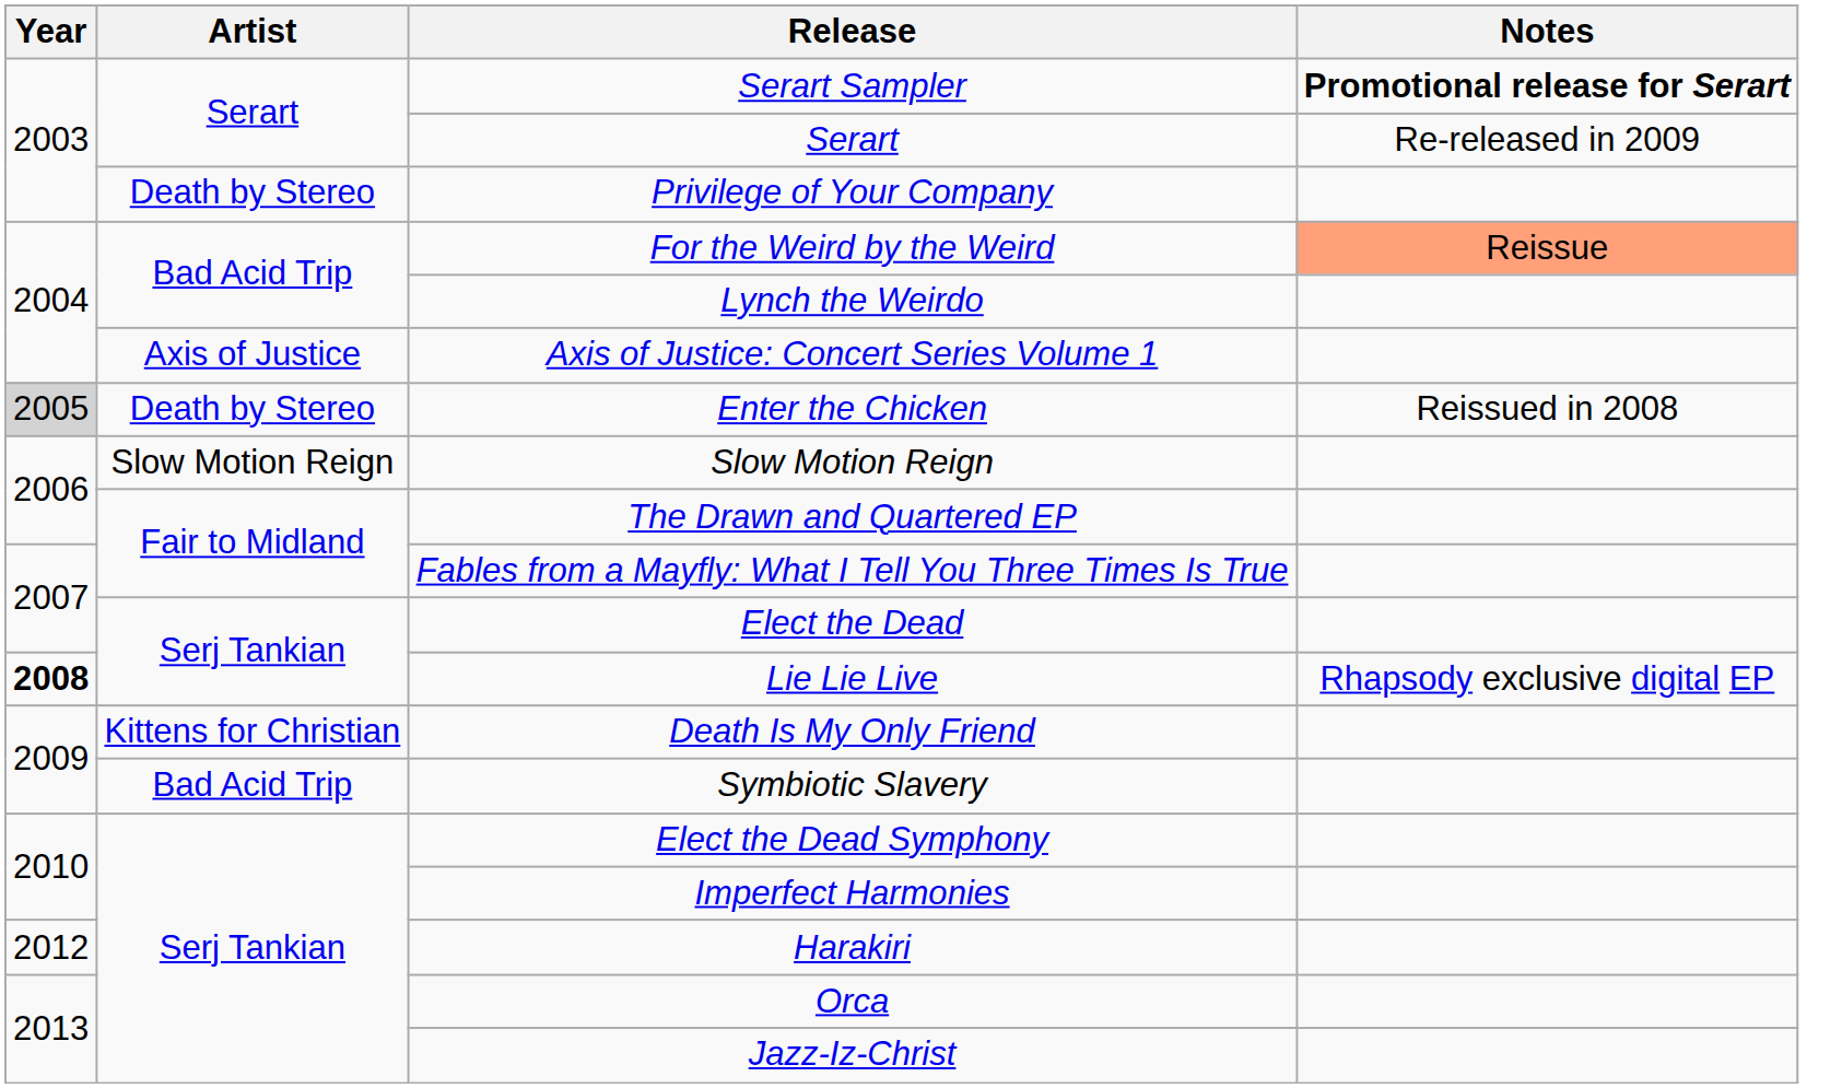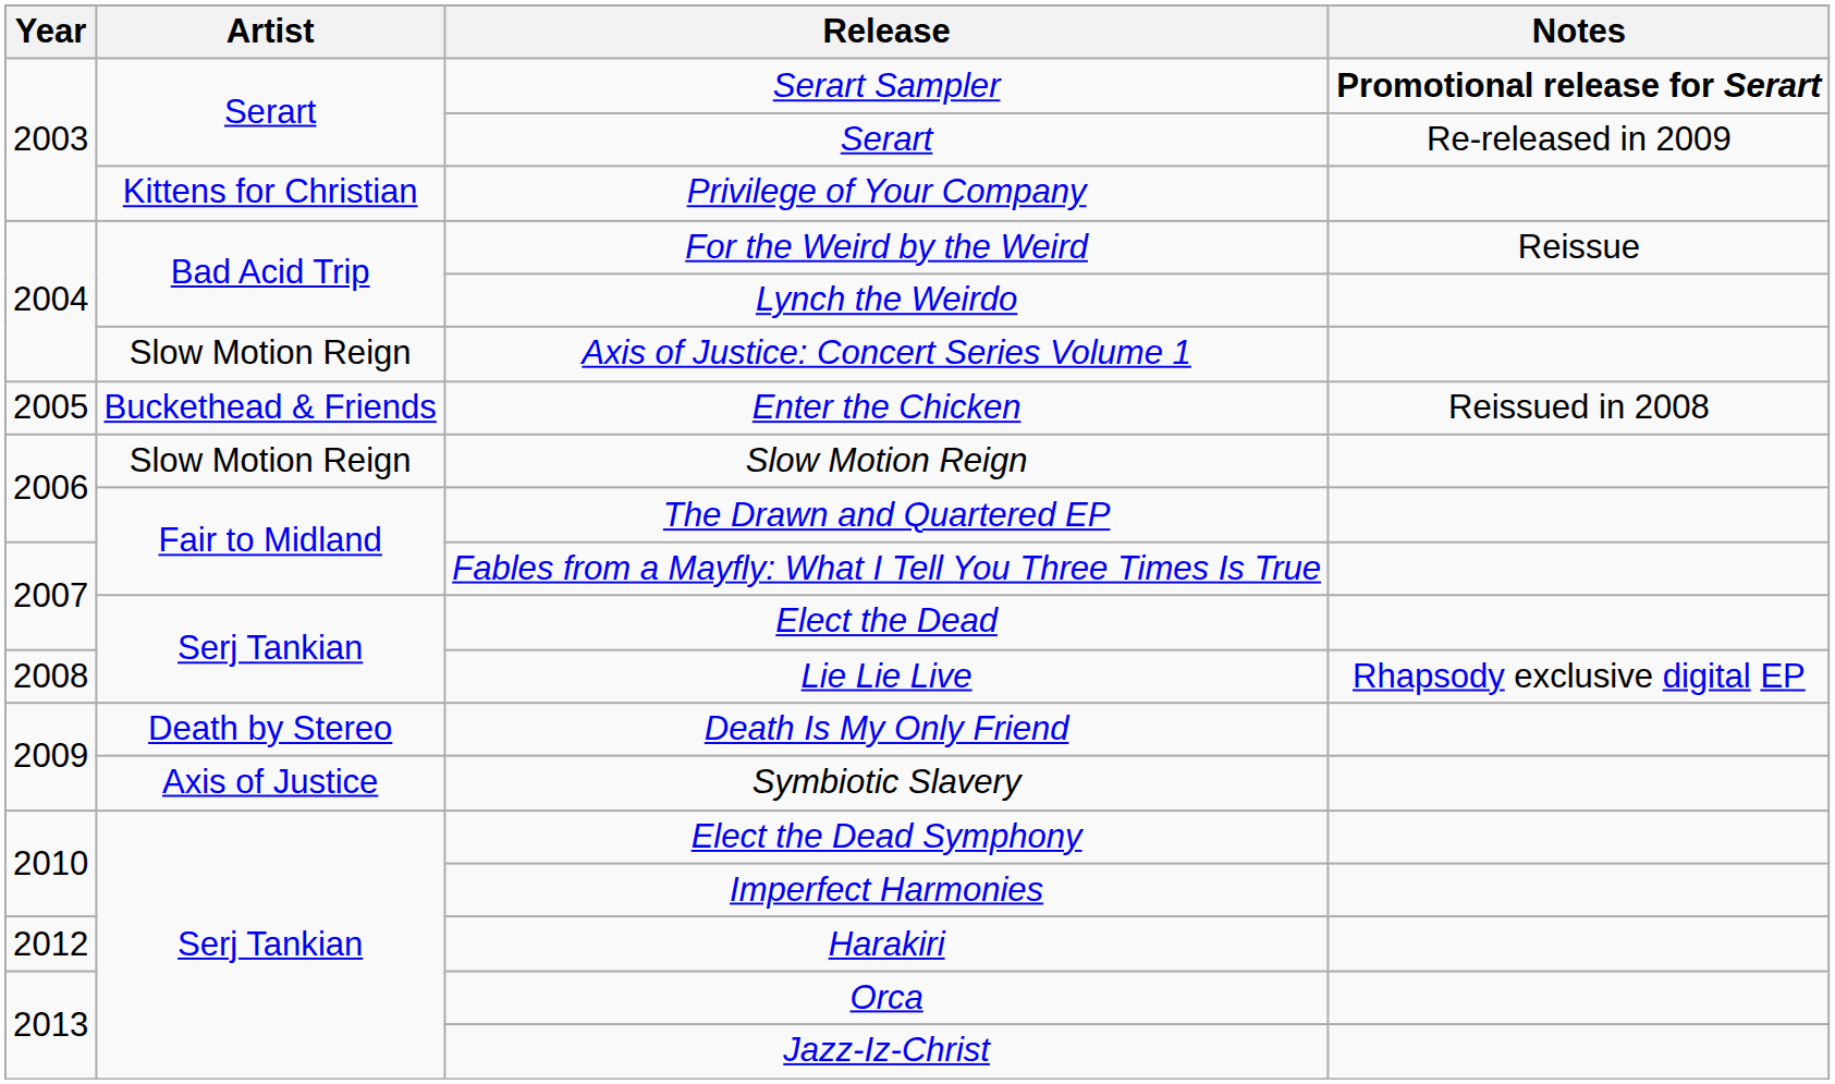 <table class="wikitable" style="text-align: center">
 <tr>
 <th>Year</th>
 <th>Artist</th>
 <th>Release</th>
 <th>Notes</th>
 </tr>
 <tr>
 <td rowspan="3">2003</td>
 <td rowspan="2"><a href='#'>Serart</a></td>
 <td><em><a href='#'>Serart Sampler</a></em></td>
 <td><strong>Promotional release for <em>Serart</em></strong></td>
 </tr>
 <tr>
 <td><em><a href='#'>Serart</a></em></td>
 <td>Re-released in 2009</td>
 </tr>
 <tr>
-<td><a href='#'>Death by Stereo</a></td>
+<td><a href='#'>Kittens for Christian</a></td>
 <td><em><a href='#'>Privilege of Your Company</a></em></td>
 <td></td>
 </tr>
 <tr>
 <td rowspan="3">2004</td>
 <td rowspan="2"><a href='#'>Bad Acid Trip</a></td>
 <td><em><a href='#'>For the Weird by the Weird</a></em></td>
-<td style="background: lightsalmon;">Reissue</td>
+<td>Reissue</td>
 </tr>
 <tr>
 <td><em><a href='#'>Lynch the Weirdo</a></em></td>
 <td></td>
 </tr>
 <tr>
-<td><a href='#'>Axis of Justice</a></td>
+<td>Slow Motion Reign</td>
 <td><em><a href='#'>Axis of Justice: Concert Series Volume 1</a></em></td>
 <td></td>
 </tr>
 <tr>
-<td style="background: lightgrey;">2005</td>
-<td><a href='#'>Death by Stereo</a></td>
+<td>2005</td>
+<td><a href='#'>Buckethead & Friends</a></td>
 <td><em><a href='#'>Enter the Chicken</a></em></td>
 <td>Reissued in 2008</td>
 </tr>
 <tr>
 <td rowspan="2">2006</td>
 <td>Slow Motion Reign</td>
 <td><em>Slow Motion Reign</em></td>
 <td></td>
 </tr>
 <tr>
 <td rowspan="2"><a href='#'>Fair to Midland</a></td>
 <td><em><a href='#'>The Drawn and Quartered EP</a></em></td>
 <td></td>
 </tr>
 <tr>
 <td rowspan="2">2007</td>
 <td><em><a href='#'>Fables from a Mayfly: What I Tell You Three Times Is True</a></em></td>
 <td></td>
 </tr>
 <tr>
 <td rowspan="2"><a href='#'>Serj Tankian</a></td>
 <td><em><a href='#'>Elect the Dead</a></em></td>
 <td></td>
 </tr>
 <tr>
-<td><strong>2008</strong></td>
+<td>2008</td>
 <td><em><a href='#'>Lie Lie Live</a></em></td>
 <td><a href='#'>Rhapsody</a> exclusive <a href='#'>digital</a> <a href='#'>EP</a></td>
 </tr>
 <tr>
 <td rowspan="2">2009</td>
-<td><a href='#'>Kittens for Christian</a></td>
+<td><a href='#'>Death by Stereo</a></td>
 <td><em><a href='#'>Death Is My Only Friend</a></em></td>
 <td></td>
 </tr>
 <tr>
-<td><a href='#'>Bad Acid Trip</a></td>
+<td><a href='#'>Axis of Justice</a></td>
 <td><em>Symbiotic Slavery</em></td>
 <td></td>
 </tr>
 <tr>
 <td rowspan="2">2010</td>
 <td rowspan="5"><a href='#'>Serj Tankian</a></td>
 <td><em><a href='#'>Elect the Dead Symphony</a></em></td>
 <td></td>
 </tr>
 <tr>
 <td><em><a href='#'>Imperfect Harmonies</a></em></td>
 <td></td>
 </tr>
 <tr>
 <td>2012</td>
 <td><em><a href='#'>Harakiri</a></em></td>
 <td></td>
 </tr>
 <tr>
 <td rowspan="2">2013</td>
 <td><em><a href='#'>Orca</a></em></td>
 <td></td>
 </tr>
 <tr>
 <td><em><a href='#'>Jazz-Iz-Christ</a></em></td>
 <td></td>
 </tr>
 </table>
